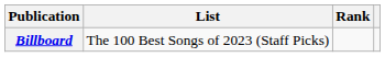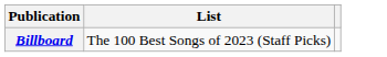 <table class="wikitable plainrowheaders" style="margin-right: 0;">
 <tr>
 <th scope="col">Publication</th>
 <th scope="col">List</th>
-<th scope="col">Rank</th>
 <th scope="col" class="unsortable"></th>
 </tr>
 <tr>
 <th scope="row"><em><a href='#'>Billboard</a></em></th>
 <td>The 100 Best Songs of 2023 (Staff Picks)</td>
-<td></td>
 <td style="text-align:center"></td>
 </tr>
 </table>
